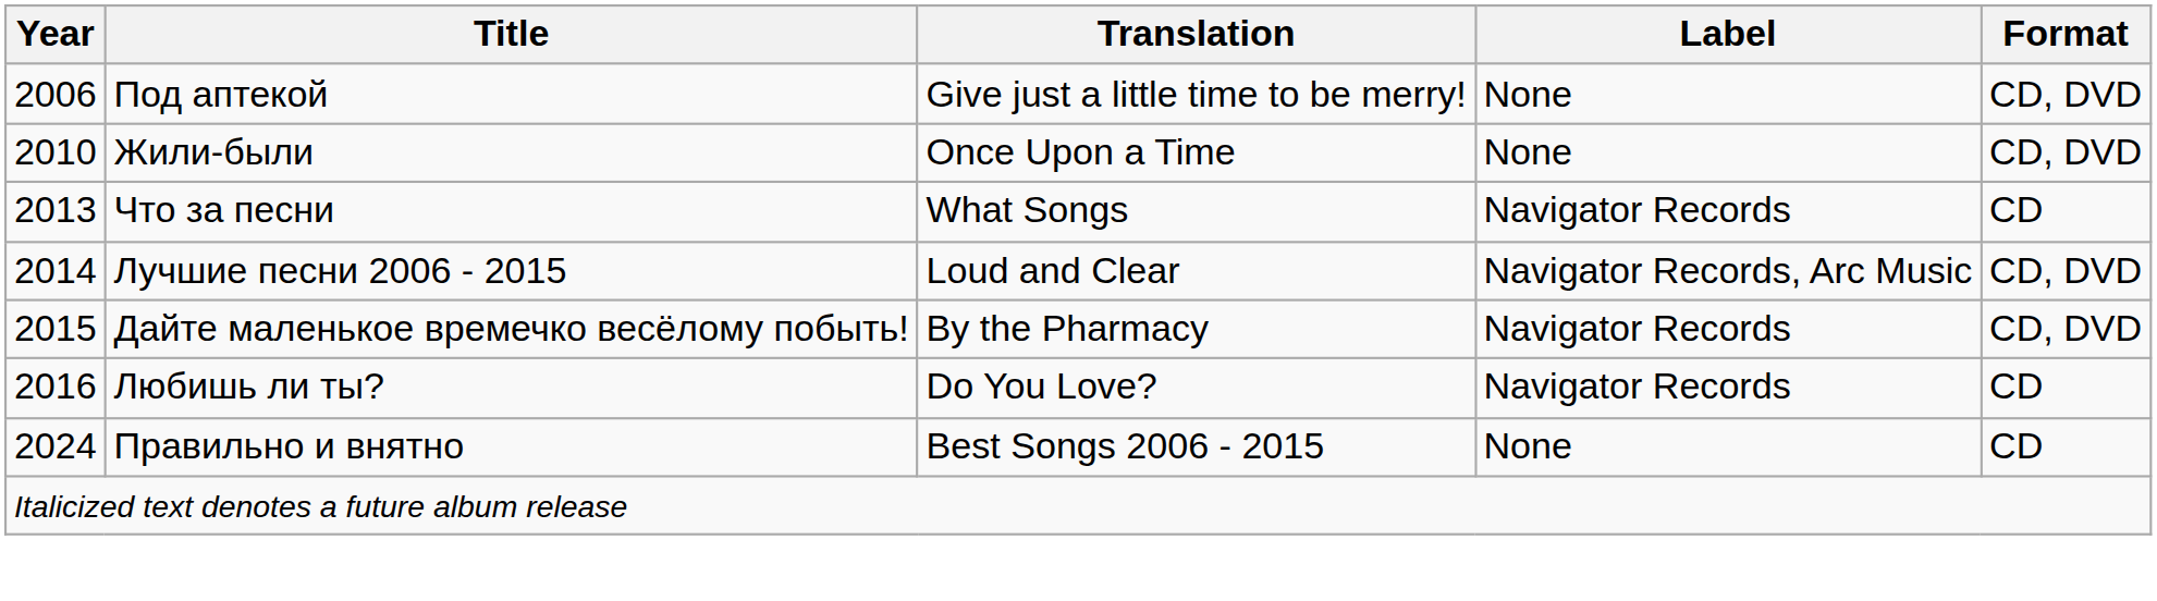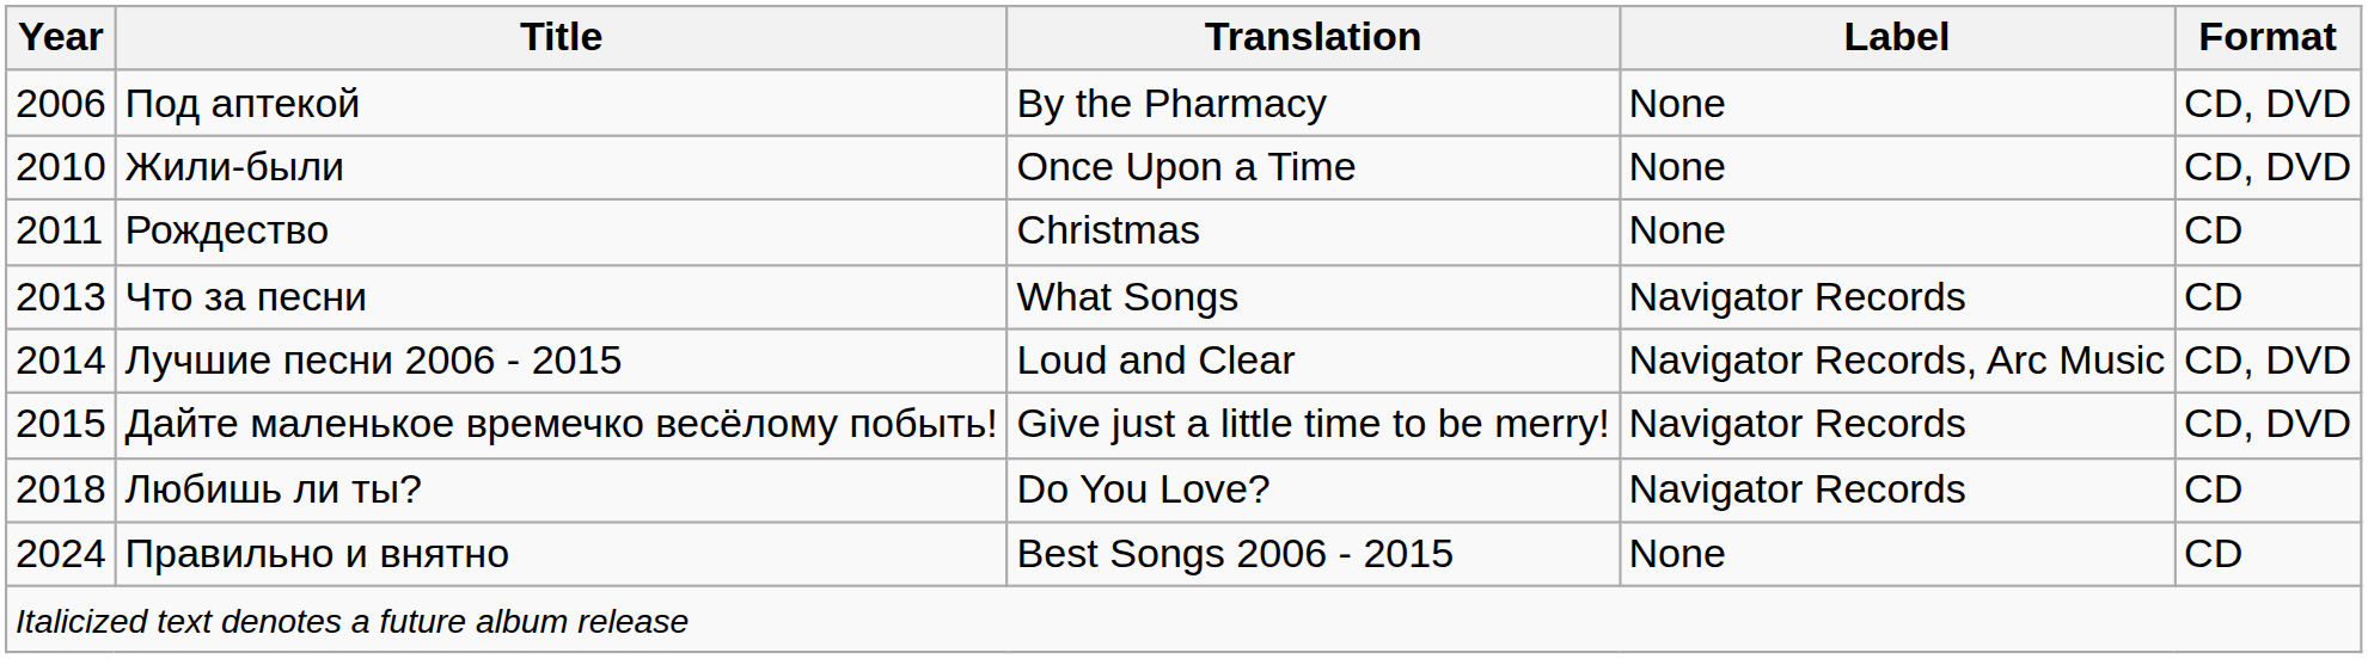 <table class="wikitable">
 <tr>
 <th>Year</th>
 <th>Title</th>
 <th>Translation</th>
 <th>Label</th>
 <th>Format</th>
 </tr>
 <tr>
 <td>2006</td>
 <td>Под аптекой</td>
-<td>Give just a little time to be merry!</td>
+<td>By the Pharmacy</td>
 <td>None</td>
 <td>CD, DVD</td>
 </tr>
 <tr>
 <td>2010</td>
 <td>Жили-были</td>
 <td>Once Upon a Time</td>
 <td>None</td>
 <td>CD, DVD</td>
+</tr>
+<tr>
+<td>2011</td>
+<td>Рождество</td>
+<td>Christmas</td>
+<td>None</td>
+<td>CD</td>
 </tr>
 <tr>
 <td>2013</td>
 <td>Что за песни</td>
 <td>What Songs</td>
 <td>Navigator Records</td>
 <td>CD</td>
 </tr>
 <tr>
 <td>2014</td>
 <td>Лучшие песни 2006 - 2015</td>
 <td>Loud and Clear</td>
 <td>Navigator Records, Arc Music</td>
 <td>CD, DVD</td>
 </tr>
 <tr>
 <td>2015</td>
 <td>Дайте маленькое времечко весёлому побыть!</td>
-<td>By the Pharmacy</td>
+<td>Give just a little time to be merry!</td>
 <td>Navigator Records</td>
 <td>CD, DVD</td>
 </tr>
 <tr>
-<td>2016</td>
+<td>2018</td>
 <td>Любишь ли ты?</td>
 <td>Do You Love?</td>
 <td>Navigator Records</td>
 <td>CD</td>
 </tr>
 <tr>
 <td>2024</td>
 <td>Правильно и внятно</td>
 <td>Best Songs 2006 - 2015</td>
 <td>None</td>
 <td>CD</td>
 </tr>
 <tr>
 <td colspan="5"><small><em>Italicized text denotes a future album release</em></small></td>
 </tr>
 </table>
